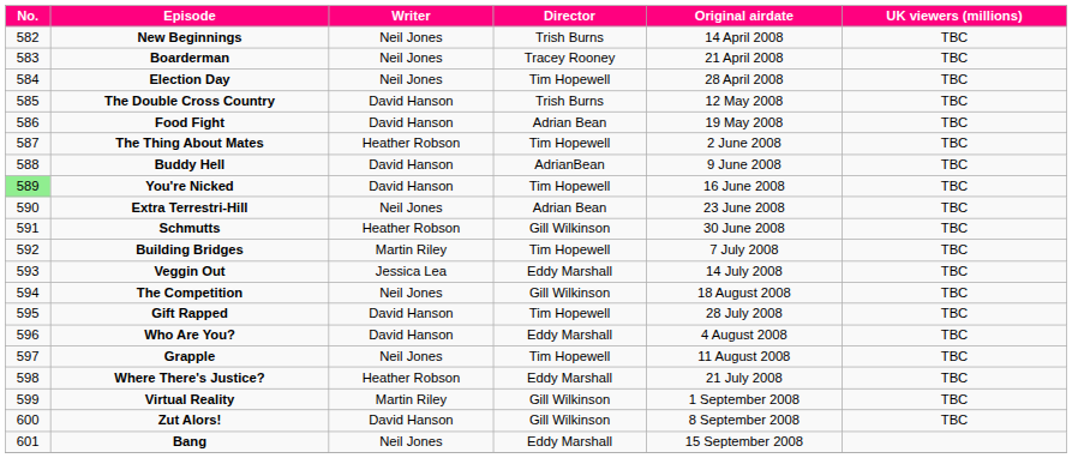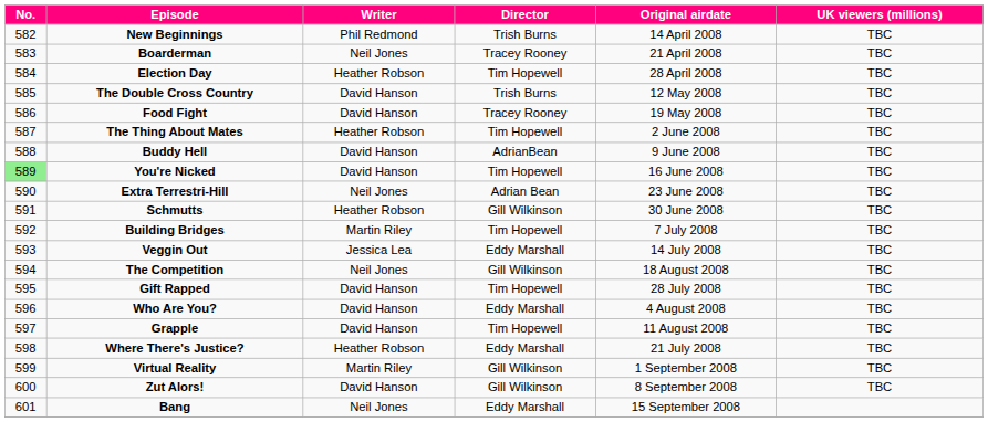 <table class="wikitable" style="width:100%;">
 <tr>
 <th style="background: #FF007F; color:white">No.</th>
 <th style="background: #FF007F; color:white">Episode</th>
 <th style="background: #FF007F; color:white">Writer</th>
 <th style="background: #FF007F; color:white">Director</th>
 <th style="background: #FF007F; color:white">Original airdate</th>
 <th style="background: #FF007F; color:white">UK viewers (millions)</th>
 </tr>
 <tr>
 <td align="center">582</td>
 <td align="center"><strong>New Beginnings</strong></td>
-<td align="center">Neil Jones</td>
+<td align="center">Phil Redmond</td>
 <td align="center">Trish Burns</td>
 <td align="center">14 April 2008</td>
 <td align="center">TBC</td>
 </tr>
 <tr>
 <td align="center">583</td>
 <td align="center"><strong>Boarderman</strong></td>
 <td align="center">Neil Jones</td>
 <td align="center">Tracey Rooney</td>
 <td align="center">21 April 2008</td>
 <td align="center">TBC</td>
 </tr>
 <tr>
 <td align="center">584</td>
 <td align="center"><strong>Election Day</strong></td>
-<td align="center">Neil Jones</td>
+<td align="center">Heather Robson</td>
 <td align="center">Tim Hopewell</td>
 <td align="center">28 April 2008</td>
 <td align="center">TBC</td>
 </tr>
 <tr>
 <td align="center">585</td>
 <td align="center"><strong>The Double Cross Country</strong></td>
 <td align="center">David Hanson</td>
 <td align="center">Trish Burns</td>
 <td align="center">12 May 2008</td>
 <td align="center">TBC</td>
 </tr>
 <tr>
 <td align="center">586</td>
 <td align="center"><strong>Food Fight</strong></td>
 <td align="center">David Hanson</td>
-<td align="center">Adrian Bean</td>
+<td align="center">Tracey Rooney</td>
 <td align="center">19 May 2008</td>
 <td align="center">TBC</td>
 </tr>
 <tr>
 <td align="center">587</td>
 <td align="center"><strong>The Thing About Mates</strong></td>
 <td align="center">Heather Robson</td>
 <td align="center">Tim Hopewell</td>
 <td align="center">2 June 2008</td>
 <td align="center">TBC</td>
 </tr>
 <tr>
 <td align="center">588</td>
 <td align="center"><strong>Buddy Hell</strong></td>
 <td align="center">David Hanson</td>
 <td align="center">AdrianBean</td>
 <td align="center">9 June 2008</td>
 <td align="center">TBC</td>
 </tr>
 <tr>
 <td align="center" style="background: lightgreen;">589</td>
 <td align="center"><strong>You're Nicked</strong></td>
 <td align="center">David Hanson</td>
 <td align="center">Tim Hopewell</td>
 <td align="center">16 June 2008</td>
 <td align="center">TBC</td>
 </tr>
 <tr>
 <td align="center">590</td>
 <td align="center"><strong>Extra Terrestri-Hill</strong></td>
 <td align="center">Neil Jones</td>
 <td align="center">Adrian Bean</td>
 <td align="center">23 June 2008</td>
 <td align="center">TBC</td>
 </tr>
 <tr>
 <td align="center">591</td>
 <td align="center"><strong>Schmutts</strong></td>
 <td align="center">Heather Robson</td>
 <td align="center">Gill Wilkinson</td>
 <td align="center">30 June 2008</td>
 <td align="center">TBC</td>
 </tr>
 <tr>
 <td align="center">592</td>
 <td align="center"><strong>Building Bridges</strong></td>
 <td align="center">Martin Riley</td>
 <td align="center">Tim Hopewell</td>
 <td align="center">7 July 2008</td>
 <td align="center">TBC</td>
 </tr>
 <tr>
 <td align="center">593</td>
 <td align="center"><strong>Veggin Out</strong></td>
 <td align="center">Jessica Lea</td>
 <td align="center">Eddy Marshall</td>
 <td align="center">14 July 2008</td>
 <td align="center">TBC</td>
 </tr>
 <tr>
 <td align="center">594</td>
 <td align="center"><strong>The Competition</strong></td>
 <td align="center">Neil Jones</td>
 <td align="center">Gill Wilkinson</td>
 <td align="center">18 August 2008</td>
 <td align="center">TBC</td>
 </tr>
 <tr>
 <td align="center">595</td>
 <td align="center"><strong>Gift Rapped</strong></td>
 <td align="center">David Hanson</td>
 <td align="center">Tim Hopewell</td>
 <td align="center">28 July 2008</td>
 <td align="center">TBC</td>
 </tr>
 <tr>
 <td align="center">596</td>
 <td align="center"><strong>Who Are You?</strong></td>
 <td align="center">David Hanson</td>
 <td align="center">Eddy Marshall</td>
 <td align="center">4 August 2008</td>
 <td align="center">TBC</td>
 </tr>
 <tr>
 <td align="center">597</td>
 <td align="center"><strong>Grapple</strong></td>
-<td align="center">Neil Jones</td>
+<td align="center">David Hanson</td>
 <td align="center">Tim Hopewell</td>
 <td align="center">11 August 2008</td>
 <td align="center">TBC</td>
 </tr>
 <tr>
 <td align="center">598</td>
 <td align="center"><strong>Where There's Justice?</strong></td>
 <td align="center">Heather Robson</td>
 <td align="center">Eddy Marshall</td>
 <td align="center">21 July 2008</td>
 <td align="center">TBC</td>
 </tr>
 <tr>
 <td align="center">599</td>
 <td align="center"><strong>Virtual Reality</strong></td>
 <td align="center">Martin Riley</td>
 <td align="center">Gill Wilkinson</td>
 <td align="center">1 September 2008</td>
 <td align="center">TBC</td>
 </tr>
 <tr>
 <td align="center">600</td>
 <td align="center"><strong>Zut Alors!</strong></td>
 <td align="center">David Hanson</td>
 <td align="center">Gill Wilkinson</td>
 <td align="center">8 September 2008</td>
 <td align="center">TBC</td>
 </tr>
 <tr>
 <td align="center">601</td>
 <td align="center"><strong>Bang</strong></td>
 <td align="center">Neil Jones</td>
 <td align="center">Eddy Marshall</td>
 <td align="center">15 September 2008</td>
 <td align="center"></td>
 </tr>
 <tr>
 </tr>
 </table>
